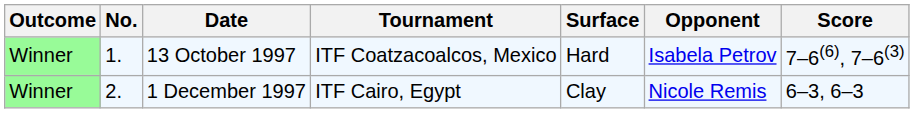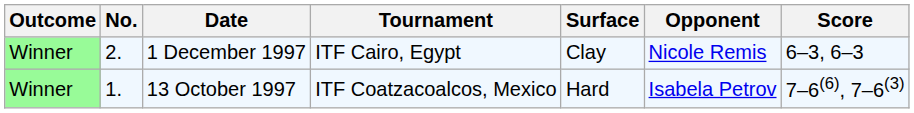 <table class="sortable wikitable" style=font-size:97%>
 <tr>
 <th>Outcome</th>
 <th>No.</th>
 <th>Date</th>
 <th>Tournament</th>
 <th>Surface</th>
 <th>Opponent</th>
 <th class="unsortable">Score</th>
 </tr>
 <tr style="background:#f0f8ff;">
 <td bgcolor="98FB98">Winner</td>
+<td>2.</td>
+<td>1 December 1997</td>
+<td>ITF Cairo, Egypt</td>
+<td>Clay</td>
+<td> <a href='#'>Nicole Remis</a></td>
+<td>6–3, 6–3</td>
+</tr>
+<tr style="background:#f0f8ff;">
+<td bgcolor="98FB98">Winner</td>
 <td>1.</td>
 <td>13 October 1997</td>
 <td>ITF Coatzacoalcos, Mexico</td>
 <td>Hard</td>
 <td> <a href='#'>Isabela Petrov</a></td>
 <td>7–6<sup>(6)</sup>, 7–6<sup>(3)</sup></td>
 </tr>
-<tr style="background:#f0f8ff;">
-<td bgcolor="98FB98">Winner</td>
-<td>2.</td>
-<td>1 December 1997</td>
-<td>ITF Cairo, Egypt</td>
-<td>Clay</td>
-<td> <a href='#'>Nicole Remis</a></td>
-<td>6–3, 6–3</td>
-</tr>
 </table>
